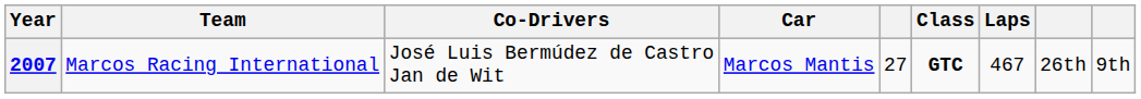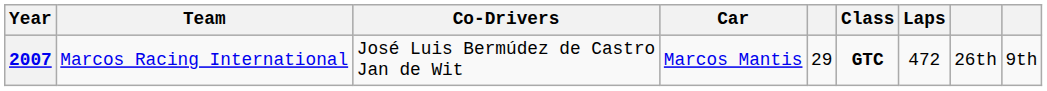 <table class="wikitable" style="font-size:90%">
 <tr>
 <th>Year</th>
 <th>Team</th>
 <th>Co-Drivers</th>
 <th>Car</th>
 <th></th>
 <th>Class</th>
 <th>Laps</th>
 <th></th>
 <th></th>
 </tr>
 <tr style="text-align:center;">
 <th><a href='#'>2007</a></th>
 <td align="left"> <a href='#'>Marcos Racing International</a></td>
 <td align="left"> José Luis Bermúdez de Castro<br> Jan de Wit</td>
 <td align="left"><a href='#'>Marcos Mantis</a></td>
-<td>27</td>
+<td>29</td>
 <td><strong>GTC</strong></td>
-<td>467</td>
+<td>472</td>
 <td>26th</td>
 <td>9th</td>
 </tr>
 </table>
